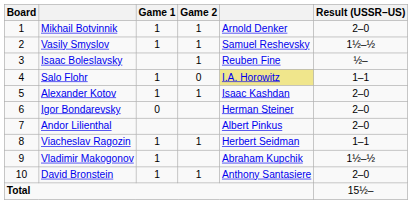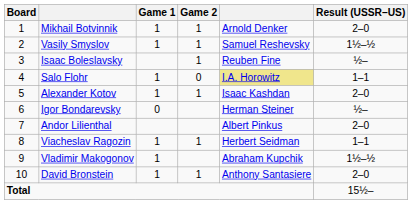 <table class="wikitable" style="text-align:center;">
 <tr>
 <th>Board</th>
 <th></th>
 <th>Game 1</th>
 <th>Game 2</th>
 <th></th>
 <th>Result (USSR–US)</th>
 </tr>
 <tr>
 <td>1</td>
 <td align=left><a href='#'>Mikhail Botvinnik</a></td>
 <td>1</td>
 <td>1</td>
 <td align=left><a href='#'>Arnold Denker</a></td>
 <td>2–0</td>
 </tr>
 <tr>
 <td>2</td>
 <td align=left><a href='#'>Vasily Smyslov</a></td>
 <td>1</td>
 <td>1</td>
 <td align=left><a href='#'>Samuel Reshevsky</a></td>
 <td>1½–½</td>
 </tr>
 <tr>
 <td>3</td>
 <td align=left><a href='#'>Isaac Boleslavsky</a></td>
 <td></td>
 <td>1</td>
 <td align=left><a href='#'>Reuben Fine</a></td>
 <td>½–</td>
 </tr>
 <tr>
 <td>4</td>
 <td align=left><a href='#'>Salo Flohr</a></td>
 <td>1</td>
 <td>0</td>
 <td align=left style="background: khaki;"><a href='#'>I.A. Horowitz</a></td>
 <td>1–1</td>
 </tr>
 <tr>
 <td>5</td>
 <td align=left><a href='#'>Alexander Kotov</a></td>
 <td>1</td>
 <td>1</td>
 <td align=left><a href='#'>Isaac Kashdan</a></td>
 <td>2–0</td>
 </tr>
 <tr>
 <td>6</td>
 <td align=left><a href='#'>Igor Bondarevsky</a></td>
 <td>0</td>
 <td></td>
 <td align=left><a href='#'>Herman Steiner</a></td>
-<td>2–0</td>
+<td>½–</td>
 </tr>
 <tr>
 <td>7</td>
 <td align=left><a href='#'>Andor Lilienthal</a></td>
 <td></td>
 <td></td>
 <td align=left><a href='#'>Albert Pinkus</a></td>
 <td>2–0</td>
 </tr>
 <tr>
 <td>8</td>
 <td align=left><a href='#'>Viacheslav Ragozin</a></td>
 <td>1</td>
 <td>1</td>
 <td align=left><a href='#'>Herbert Seidman</a></td>
 <td>1–1</td>
 </tr>
 <tr>
 <td>9</td>
 <td align=left><a href='#'>Vladimir Makogonov</a></td>
 <td>1</td>
 <td></td>
 <td align=left><a href='#'>Abraham Kupchik</a></td>
 <td>1½–½</td>
 </tr>
 <tr>
 <td>10</td>
 <td align=left><a href='#'>David Bronstein</a></td>
 <td>1</td>
 <td>1</td>
 <td align=left><a href='#'>Anthony Santasiere</a></td>
 <td>2–0</td>
 </tr>
 <tr>
 <td align=left colspan="5"><strong>Total</strong></td>
 <td>15½–</td>
 </tr>
 </table>
